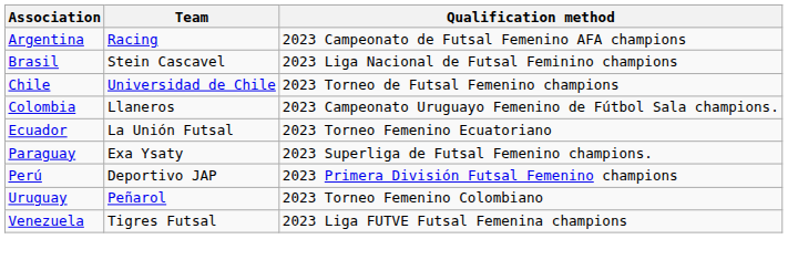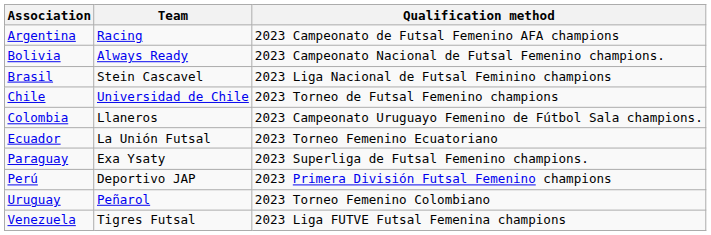 <table class="wikitable">
 <tr>
 <th>Association</th>
 <th>Team</th>
 <th>Qualification method</th>
 </tr>
 <tr>
 <td> <a href='#'>Argentina</a></td>
 <td><a href='#'>Racing</a></td>
 <td>2023 Campeonato de Futsal Femenino AFA champions</td>
+</tr>
+<tr>
+<td> <a href='#'>Bolivia</a></td>
+<td><a href='#'>Always Ready</a></td>
+<td>2023 Campeonato Nacional de Futsal Femenino champions.</td>
 </tr>
 <tr>
 <td> <a href='#'>Brasil</a></td>
 <td>Stein Cascavel</td>
 <td>2023 Liga Nacional de Futsal Feminino champions</td>
 </tr>
 <tr>
 <td> <a href='#'>Chile</a></td>
 <td><a href='#'>Universidad de Chile</a></td>
 <td>2023 Torneo de Futsal Femenino champions</td>
 </tr>
 <tr>
 <td> <a href='#'>Colombia</a></td>
 <td>Llaneros</td>
 <td>2023 Campeonato Uruguayo Femenino de Fútbol Sala champions.</td>
 </tr>
 <tr>
 <td> <a href='#'>Ecuador</a></td>
 <td>La Unión Futsal</td>
 <td>2023 Torneo Femenino Ecuatoriano</td>
 </tr>
 <tr>
 <td> <a href='#'>Paraguay</a></td>
 <td>Exa Ysaty</td>
 <td>2023 Superliga de Futsal Femenino champions.</td>
 </tr>
 <tr>
 <td> <a href='#'>Perú</a></td>
 <td>Deportivo JAP</td>
 <td>2023 <a href='#'>Primera División Futsal Femenino</a> champions</td>
 </tr>
 <tr>
 <td> <a href='#'>Uruguay</a></td>
 <td><a href='#'>Peñarol</a></td>
 <td>2023 Torneo Femenino Colombiano</td>
 </tr>
 <tr>
 <td> <a href='#'>Venezuela</a></td>
 <td>Tigres Futsal</td>
 <td>2023 Liga FUTVE Futsal Femenina champions</td>
 </tr>
 </table>
